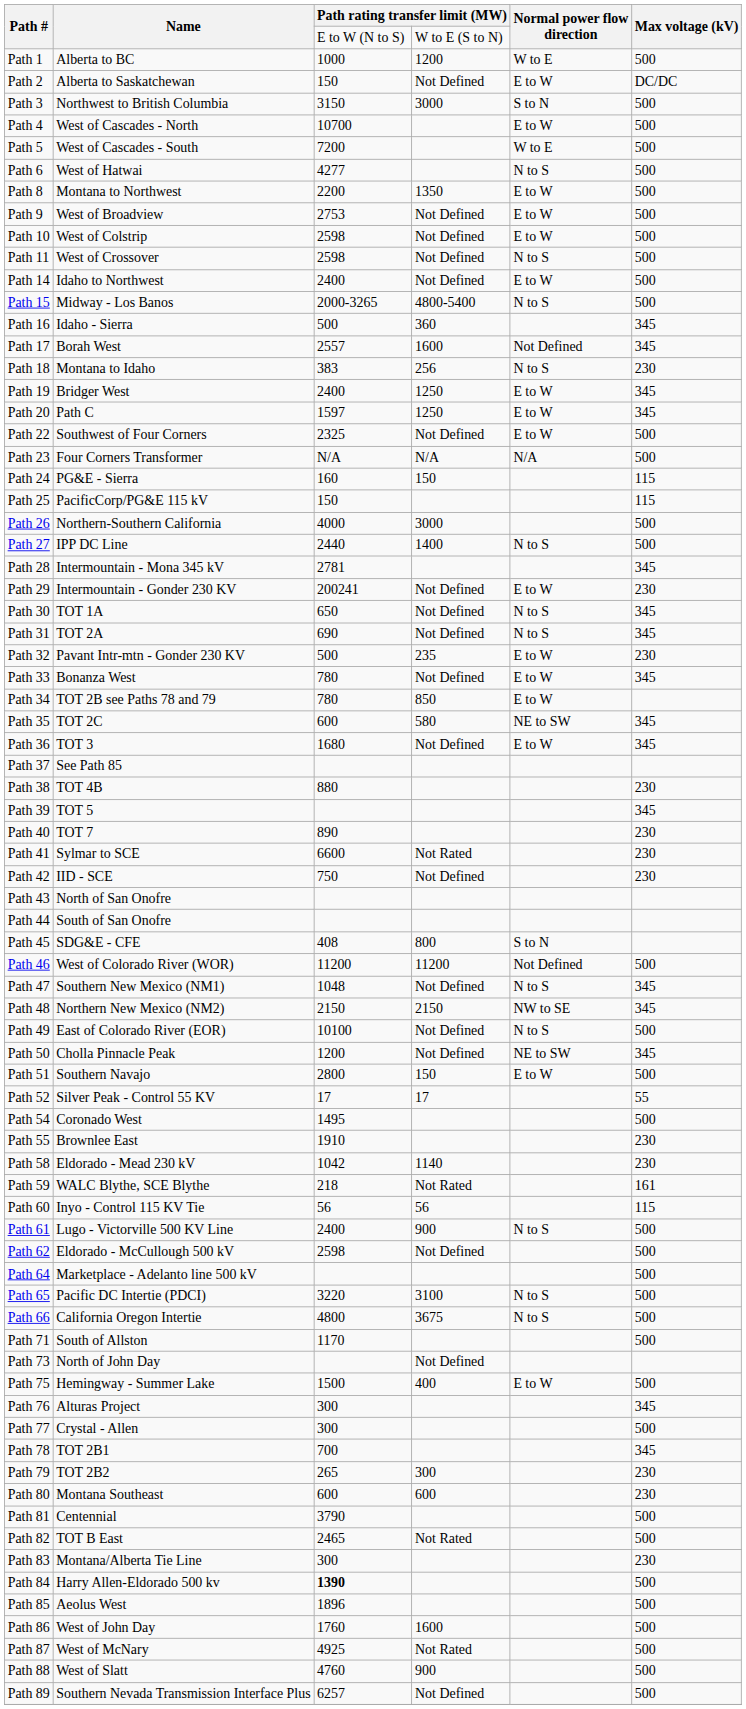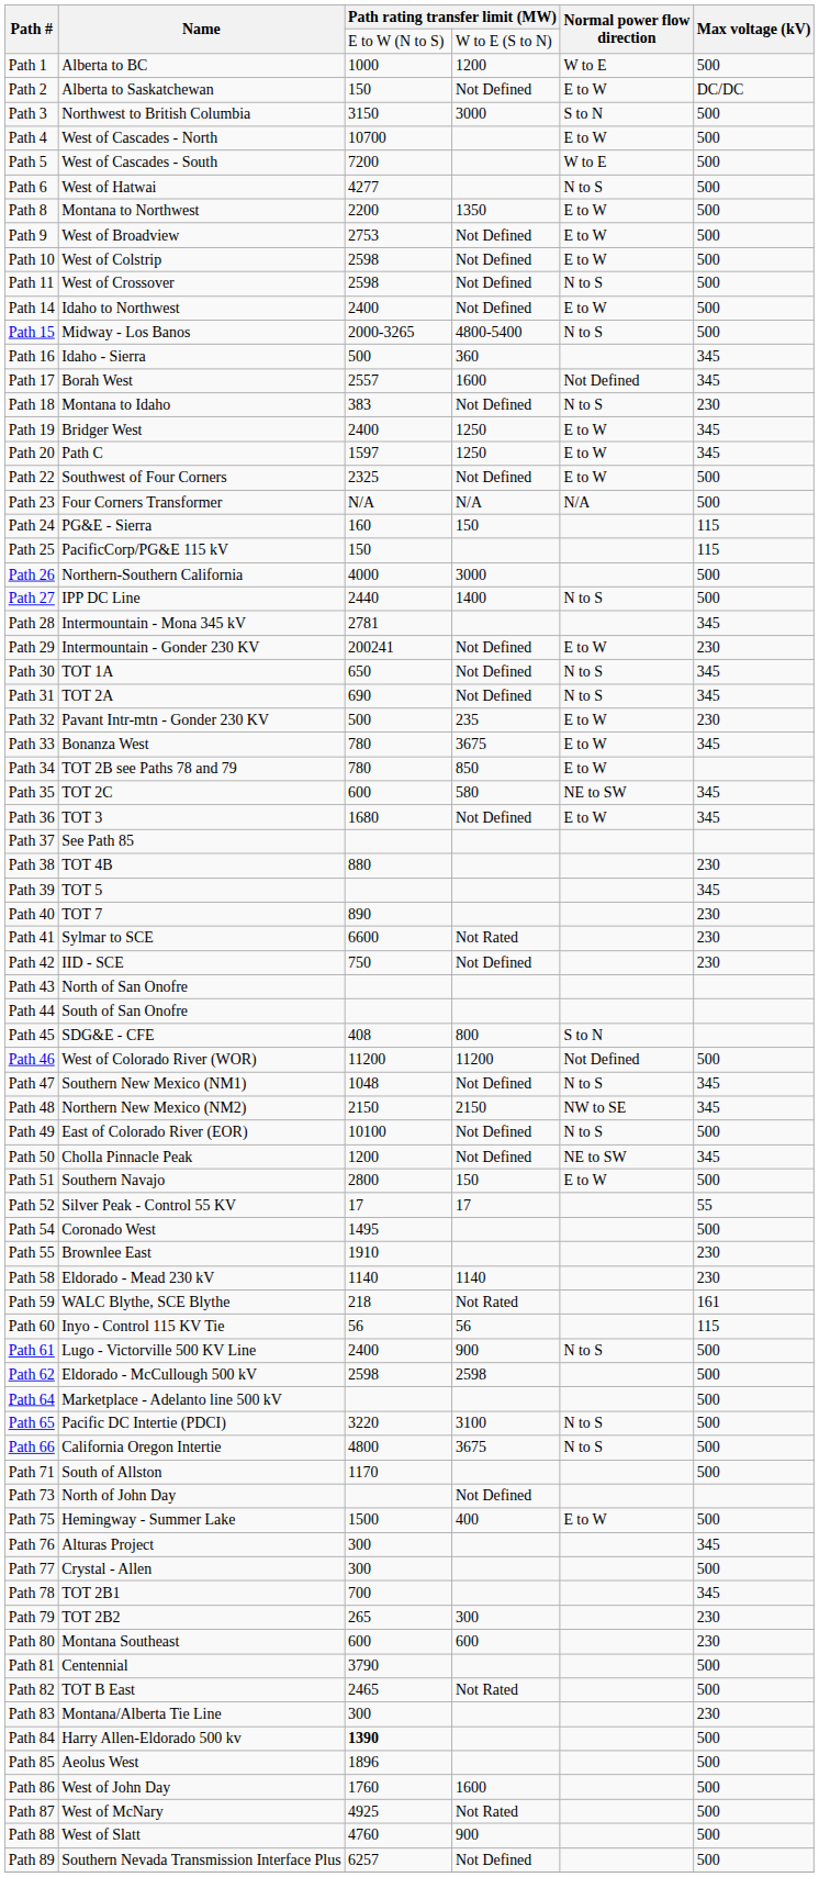 <table class="wikitable">
 <tr>
 <th rowspan="2" align="center">Path #</th>
 <th rowspan="2" align="center">Name</th>
 <th colspan="2" align="center">Path rating transfer limit (MW)</th>
 <th rowspan="2" align="center">Normal power flow<br>direction</th>
 <th rowspan="2" align="center">Max voltage (kV)</th>
 </tr>
 <tr>
 <td>E to W (N to S)</td>
 <td>W to E (S to N)</td>
 </tr>
 <tr>
 <td>Path 1</td>
 <td>Alberta to BC</td>
 <td>1000</td>
 <td>1200</td>
 <td>W to E</td>
 <td>500</td>
 </tr>
 <tr>
 <td>Path 2</td>
 <td>Alberta to Saskatchewan</td>
 <td>150</td>
 <td>Not Defined</td>
 <td>E to W</td>
 <td>DC/DC</td>
 </tr>
 <tr>
 <td>Path 3</td>
 <td>Northwest to British Columbia</td>
 <td>3150</td>
 <td>3000</td>
 <td>S to N</td>
 <td>500</td>
 </tr>
 <tr>
 <td>Path 4</td>
 <td>West of Cascades - North</td>
 <td 10700>10700</td>
 <td></td>
 <td>E to W</td>
 <td>500</td>
 </tr>
 <tr>
 <td>Path 5</td>
 <td>West of Cascades - South</td>
 <td 7200>7200</td>
 <td></td>
 <td>W to E</td>
 <td>500</td>
 </tr>
 <tr>
 <td>Path 6</td>
 <td>West of Hatwai</td>
 <td>4277</td>
 <td></td>
 <td>N to S</td>
 <td>500</td>
 </tr>
 <tr>
 <td>Path 8</td>
 <td>Montana to Northwest</td>
 <td>2200</td>
 <td>1350</td>
 <td>E to W</td>
 <td>500</td>
 </tr>
 <tr>
 <td>Path 9</td>
 <td>West of Broadview</td>
 <td>2753</td>
 <td>Not Defined</td>
 <td>E to W</td>
 <td>500</td>
 </tr>
 <tr>
 <td>Path 10</td>
 <td>West of Colstrip</td>
 <td>2598</td>
 <td>Not Defined</td>
 <td>E to W</td>
 <td>500</td>
 </tr>
 <tr>
 <td>Path 11</td>
 <td>West of Crossover</td>
 <td>2598</td>
 <td>Not Defined</td>
 <td>N to S</td>
 <td>500</td>
 </tr>
 <tr>
 <td>Path 14</td>
 <td>Idaho to Northwest</td>
 <td>2400</td>
 <td>Not Defined</td>
 <td>E to W</td>
 <td>500</td>
 </tr>
 <tr>
 <td><a href='#'>Path 15</a></td>
 <td>Midway - Los Banos</td>
 <td>2000-3265</td>
 <td>4800-5400</td>
 <td>N to S</td>
 <td>500</td>
 </tr>
 <tr>
 <td>Path 16</td>
 <td>Idaho - Sierra</td>
 <td>500</td>
 <td>360</td>
 <td></td>
 <td>345</td>
 </tr>
 <tr>
 <td>Path 17</td>
 <td>Borah West</td>
 <td>2557</td>
 <td>1600</td>
 <td>Not Defined</td>
 <td E to W>345</td>
 </tr>
 <tr>
 <td>Path 18</td>
 <td>Montana to Idaho</td>
 <td>383</td>
-<td>256</td>
+<td>Not Defined</td>
 <td>N to S</td>
 <td>230</td>
 </tr>
 <tr>
 <td>Path 19</td>
 <td>Bridger West</td>
 <td>2400</td>
 <td>1250</td>
 <td>E to W</td>
 <td>345</td>
 </tr>
 <tr>
 <td>Path 20</td>
 <td>Path C</td>
 <td>1597</td>
 <td>1250</td>
 <td>E to W</td>
 <td>345</td>
 </tr>
 <tr>
 <td>Path 22</td>
 <td>Southwest of Four Corners</td>
 <td>2325</td>
 <td>Not Defined</td>
 <td>E to W</td>
 <td>500</td>
 </tr>
 <tr>
 <td>Path 23</td>
 <td>Four Corners Transformer</td>
 <td>N/A</td>
 <td>N/A</td>
 <td>N/A</td>
 <td>500</td>
 </tr>
 <tr>
 <td>Path 24</td>
 <td>PG&E - Sierra</td>
 <td>160</td>
 <td>150</td>
 <td></td>
 <td>115</td>
 </tr>
 <tr>
 <td>Path 25</td>
 <td>PacificCorp/PG&E 115 kV</td>
 <td 100>150</td>
 <td></td>
 <td></td>
 <td>115</td>
 </tr>
 <tr>
 <td><a href='#'>Path 26</a></td>
 <td>Northern-Southern California</td>
 <td>4000</td>
 <td>3000</td>
 <td></td>
 <td>500</td>
 </tr>
 <tr>
 <td><a href='#'>Path 27</a></td>
 <td>IPP DC Line</td>
 <td>2440</td>
 <td>1400</td>
 <td>N to S</td>
 <td>500</td>
 </tr>
 <tr>
 <td>Path 28</td>
 <td>Intermountain - Mona 345 kV</td>
 <td>2781</td>
 <td></td>
 <td></td>
 <td>345</td>
 </tr>
 <tr>
 <td>Path 29</td>
 <td>Intermountain - Gonder 230 KV</td>
 <td>200241</td>
 <td>Not Defined</td>
 <td>E to W</td>
 <td>230</td>
 </tr>
 <tr>
 <td>Path 30</td>
 <td>TOT 1A</td>
 <td>650</td>
 <td>Not Defined</td>
 <td>N to S</td>
 <td>345</td>
 </tr>
 <tr>
 <td>Path 31</td>
 <td>TOT 2A</td>
 <td>690</td>
 <td>Not Defined</td>
 <td>N to S</td>
 <td>345</td>
 </tr>
 <tr>
 <td>Path 32</td>
 <td>Pavant Intr-mtn - Gonder 230 KV</td>
 <td>500</td>
 <td>235</td>
 <td>E to W</td>
 <td>230</td>
 </tr>
 <tr>
 <td>Path 33</td>
 <td>Bonanza West</td>
 <td>780</td>
-<td>Not Defined</td>
+<td>3675</td>
 <td>E to W</td>
 <td>345</td>
 </tr>
 <tr>
 <td>Path 34</td>
 <td>TOT 2B see Paths 78 and 79</td>
 <td>780</td>
 <td>850</td>
 <td>E to W</td>
 <td></td>
 </tr>
 <tr>
 <td>Path 35</td>
 <td>TOT 2C</td>
 <td>600</td>
 <td>580</td>
 <td>NE to SW</td>
 <td>345</td>
 </tr>
 <tr>
 <td>Path 36</td>
 <td>TOT 3</td>
 <td>1680</td>
 <td>Not Defined</td>
 <td>E to W</td>
 <td>345</td>
 </tr>
 <tr>
 <td>Path 37</td>
 <td>See Path 85</td>
 <td></td>
 <td></td>
 <td></td>
 <td></td>
 </tr>
 <tr>
 <td>Path 38</td>
 <td>TOT 4B</td>
 <td>880</td>
 <td></td>
 <td></td>
 <td>230</td>
 </tr>
 <tr>
 <td>Path 39</td>
 <td>TOT 5</td>
 <td></td>
 <td></td>
 <td></td>
 <td>345</td>
 </tr>
 <tr>
 <td>Path 40</td>
 <td>TOT 7</td>
 <td>890</td>
 <td></td>
 <td></td>
 <td>230</td>
 </tr>
 <tr>
 <td>Path 41</td>
 <td>Sylmar to SCE</td>
 <td>6600</td>
 <td>Not Rated</td>
 <td></td>
 <td>230</td>
 </tr>
 <tr>
 <td>Path 42</td>
 <td>IID - SCE</td>
 <td>750</td>
 <td>Not Defined</td>
 <td></td>
 <td>230</td>
 </tr>
 <tr>
 <td>Path 43</td>
 <td>North of San Onofre</td>
 <td></td>
 <td></td>
 <td></td>
 <td></td>
 </tr>
 <tr>
 <td>Path 44</td>
 <td>South of San Onofre</td>
 <td></td>
 <td></td>
 <td></td>
 <td></td>
 </tr>
 <tr>
 <td>Path 45</td>
 <td>SDG&E - CFE</td>
 <td>408</td>
 <td>800</td>
 <td>S to N</td>
 <td></td>
 </tr>
 <tr>
 <td><a href='#'>Path 46</a></td>
 <td>West of Colorado River (WOR)</td>
 <td>11200</td>
 <td>11200</td>
 <td>Not Defined</td>
 <td E to W>500</td>
 </tr>
 <tr>
 <td>Path 47</td>
 <td>Southern New Mexico (NM1)</td>
 <td 1048>1048</td>
 <td>Not Defined</td>
 <td>N to S</td>
 <td>345</td>
 </tr>
 <tr>
 <td>Path 48</td>
 <td>Northern New Mexico (NM2)</td>
 <td>2150</td>
 <td>2150</td>
 <td>NW to SE</td>
 <td>345</td>
 </tr>
 <tr>
 <td>Path 49</td>
 <td>East of Colorado River (EOR)</td>
 <td>10100</td>
 <td>Not Defined</td>
 <td>N to S</td>
 <td>500</td>
 </tr>
 <tr>
 <td>Path 50</td>
 <td>Cholla Pinnacle Peak</td>
 <td>1200</td>
 <td>Not Defined</td>
 <td>NE to SW</td>
 <td>345</td>
 </tr>
 <tr>
 <td>Path 51</td>
 <td>Southern Navajo</td>
 <td>2800</td>
 <td>150</td>
 <td>E to W</td>
 <td>500</td>
 </tr>
 <tr>
 <td>Path 52</td>
 <td>Silver Peak - Control 55 KV</td>
 <td>17</td>
 <td>17</td>
 <td></td>
 <td>55</td>
 </tr>
 <tr>
 <td>Path 54</td>
 <td>Coronado West</td>
 <td>1495</td>
 <td></td>
 <td></td>
 <td>500</td>
 </tr>
 <tr>
 <td>Path 55</td>
 <td>Brownlee East</td>
 <td>1910</td>
 <td></td>
 <td></td>
 <td>230</td>
 </tr>
 <tr>
 <td>Path 58</td>
 <td>Eldorado - Mead 230 kV</td>
-<td>1042</td>
+<td>1140</td>
 <td>1140</td>
 <td></td>
 <td>230</td>
 </tr>
 <tr>
 <td>Path 59</td>
 <td>WALC Blythe, SCE Blythe</td>
 <td>218</td>
 <td>Not Rated</td>
 <td></td>
 <td>161</td>
 </tr>
 <tr>
 <td>Path 60</td>
 <td>Inyo - Control 115 KV Tie</td>
 <td>56</td>
 <td>56</td>
 <td></td>
 <td>115</td>
 </tr>
 <tr>
 <td><a href='#'>Path 61</a></td>
 <td>Lugo - Victorville 500 KV Line</td>
 <td>2400</td>
 <td>900</td>
 <td>N to S</td>
 <td>500</td>
 </tr>
 <tr>
 <td><a href='#'>Path 62</a></td>
 <td>Eldorado - McCullough 500 kV</td>
 <td>2598</td>
-<td>Not Defined</td>
+<td>2598</td>
 <td></td>
 <td>500</td>
 </tr>
 <tr>
 <td><a href='#'>Path 64</a></td>
 <td>Marketplace - Adelanto line 500 kV</td>
 <td></td>
 <td></td>
 <td></td>
 <td>500</td>
 </tr>
 <tr>
 <td><a href='#'>Path 65</a></td>
 <td>Pacific DC Intertie (PDCI)</td>
 <td>3220</td>
 <td>3100</td>
 <td>N to S</td>
 <td>500</td>
 </tr>
 <tr>
 <td><a href='#'>Path 66</a></td>
 <td>California Oregon Intertie</td>
 <td>4800</td>
 <td>3675</td>
 <td>N to S</td>
 <td>500</td>
 </tr>
 <tr>
 <td>Path 71</td>
 <td>South of Allston</td>
 <td 2725>1170</td>
 <td></td>
 <td></td>
 <td>500</td>
 </tr>
 <tr>
 <td>Path 73</td>
 <td>North of John Day</td>
 <td></td>
 <td>Not Defined</td>
 <td></td>
 <td></td>
 </tr>
 <tr>
 <td>Path 75</td>
 <td>Hemingway - Summer Lake</td>
 <td>1500</td>
 <td>400</td>
 <td>E to W</td>
 <td>500</td>
 </tr>
 <tr>
 <td>Path 76</td>
 <td>Alturas Project</td>
 <td 300>300</td>
 <td></td>
 <td></td>
 <td>345</td>
 </tr>
 <tr>
 <td>Path 77</td>
 <td>Crystal - Allen</td>
 <td 950>300</td>
 <td></td>
 <td></td>
 <td>500</td>
 </tr>
 <tr>
 <td>Path 78</td>
 <td>TOT 2B1</td>
 <td 647>700</td>
 <td></td>
 <td></td>
 <td>345</td>
 </tr>
 <tr>
 <td>Path 79</td>
 <td>TOT 2B2</td>
 <td>265</td>
 <td>300</td>
 <td></td>
 <td>230</td>
 </tr>
 <tr>
 <td>Path 80</td>
 <td>Montana Southeast</td>
 <td>600</td>
 <td>600</td>
 <td></td>
 <td>230</td>
 </tr>
 <tr>
 <td>Path 81</td>
 <td>Centennial</td>
 <td 4533>3790</td>
 <td></td>
 <td></td>
 <td>500</td>
 </tr>
 <tr>
 <td>Path 82</td>
 <td>TOT B East</td>
 <td>2465</td>
 <td>Not Rated</td>
 <td></td>
 <td>500</td>
 </tr>
 <tr>
 <td>Path 83</td>
 <td>Montana/Alberta Tie Line</td>
 <td 325>300</td>
 <td></td>
 <td></td>
 <td>230</td>
 </tr>
 <tr>
 <td>Path 84</td>
 <td>Harry Allen-Eldorado 500 kv</td>
 <td 3496><strong>1390</strong></td>
 <td></td>
 <td></td>
 <td>500</td>
 </tr>
 <tr>
 <td>Path 85</td>
 <td>Aeolus West</td>
 <td 2670>1896</td>
 <td></td>
 <td></td>
 <td>500</td>
 </tr>
 <tr>
 <td>Path 86</td>
 <td>West of John Day</td>
 <td>1760</td>
 <td>1600</td>
 <td></td>
 <td>500</td>
 </tr>
 <tr>
 <td>Path 87</td>
 <td>West of McNary</td>
 <td>4925</td>
 <td>Not Rated</td>
 <td></td>
 <td>500</td>
 </tr>
 <tr>
 <td>Path 88</td>
 <td>West of Slatt</td>
 <td>4760</td>
 <td>900</td>
 <td></td>
 <td>500</td>
 </tr>
 <tr>
 <td>Path 89</td>
 <td>Southern Nevada Transmission Interface Plus</td>
 <td>6257</td>
 <td>Not Defined</td>
 <td></td>
 <td>500</td>
 </tr>
 <tr>
 </tr>
 <tr>
 </tr>
 </table>
